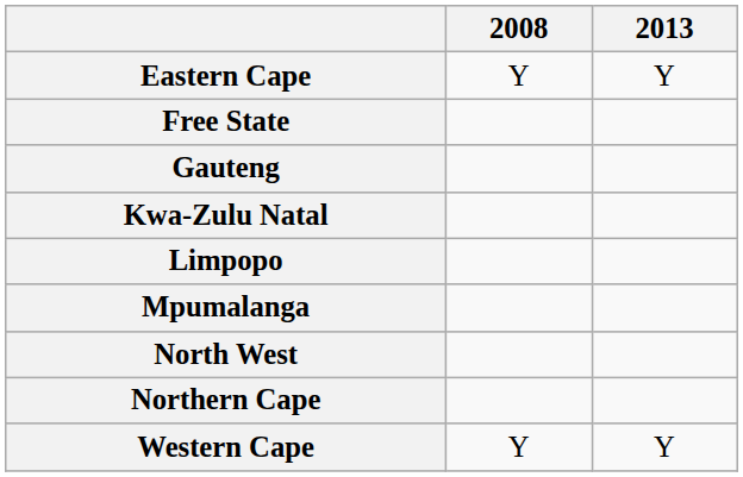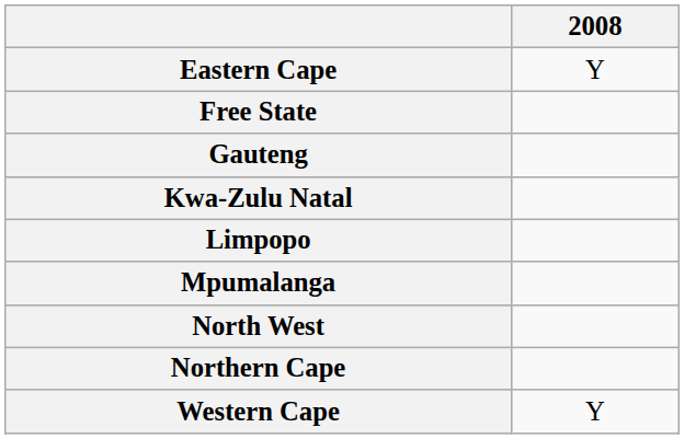 <table class="wikitable sortable" style="text-align:center; width:400px; height:150px;">
 <tr>
 <th></th>
 <th>2008</th>
-<th>2013</th>
 </tr>
 <tr>
 <th scope="row">Eastern Cape</th>
-<td>Y</td>
 <td>Y</td>
 </tr>
 <tr>
 <th scope="row">Free State</th>
 <td></td>
-<td></td>
 </tr>
 <tr>
 <th scope="row">Gauteng</th>
-<td></td>
 <td></td>
 </tr>
 <tr>
 <th scope="row">Kwa-Zulu Natal</th>
 <td></td>
-<td></td>
 </tr>
 <tr>
 <th scope="row">Limpopo</th>
-<td></td>
 <td></td>
 </tr>
 <tr>
 <th scope="row">Mpumalanga</th>
 <td></td>
-<td></td>
 </tr>
 <tr>
 <th scope="row">North West</th>
-<td></td>
 <td></td>
 </tr>
 <tr>
 <th scope="row">Northern Cape</th>
 <td></td>
-<td></td>
 </tr>
 <tr>
 <th scope="row">Western Cape</th>
 <td>Y</td>
-<td>Y</td>
 </tr>
 </table>
